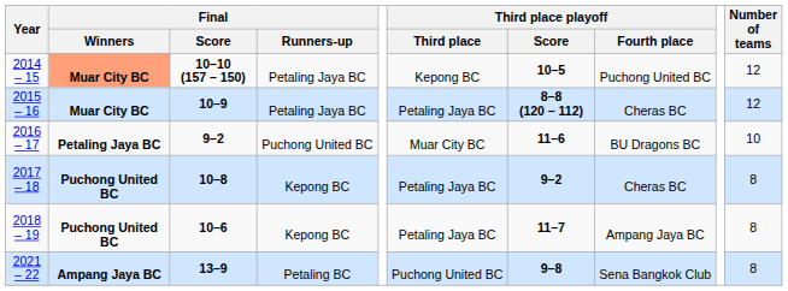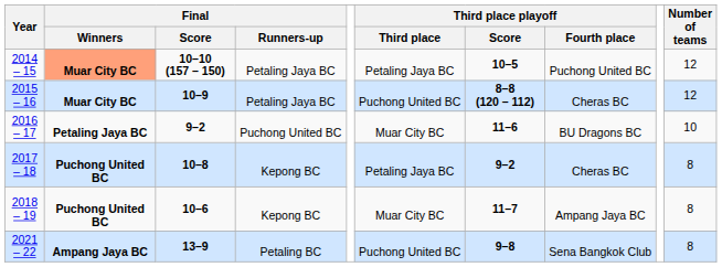 <table class="wikitable" style="font-size: 90%; text-align: center; width: 100%;">
 <tr>
 <th rowspan="2" width="5%">Year</th>
 <th colspan="3">Final</th>
 <td rowspan="8" width="1%" style="background-color:#ffffff;"></td>
 <th colspan="3">Third place playoff</th>
 <td rowspan="8" width="1%" style="background-color:#ffffff;"></td>
 <th rowspan="2" width="4%">Number of teams</th>
 </tr>
 <tr>
 <th width="14%">Winners</th>
 <th width="10%">Score</th>
 <th width="14%">Runners-up</th>
 <th width="14%">Third place</th>
 <th width="10%">Score</th>
 <th width="14%">Fourth place</th>
 </tr>
 <tr>
 <td><a href='#'>2014 – 15</a></td>
 <td style="background: lightsalmon;"><strong><br>Muar City BC</strong></td>
 <td><strong>10–10<br>(157 – 150)</strong></td>
 <td><br>Petaling Jaya BC</td>
-<td><br>Kepong BC</td>
+<td><br>Petaling Jaya BC</td>
 <td><strong>10–5</strong></td>
 <td><br>Puchong United BC</td>
 <td>12</td>
 </tr>
 <tr style="background:#D0E6FF;">
 <td><a href='#'>2015 – 16</a></td>
 <td><strong><br>Muar City BC</strong></td>
 <td><strong>10–9</strong></td>
 <td><br>Petaling Jaya BC</td>
-<td><br>Petaling Jaya BC</td>
+<td><br>Puchong United BC</td>
 <td><strong>8–8<br>(120 – 112)</strong></td>
 <td><br>Cheras BC</td>
 <td>12</td>
 </tr>
 <tr>
 <td><a href='#'>2016 – 17</a></td>
 <td><strong><br>Petaling Jaya BC</strong></td>
 <td><strong>9–2</strong></td>
 <td><br>Puchong United BC</td>
 <td><br>Muar City BC</td>
 <td><strong>11–6</strong></td>
 <td><br>BU Dragons BC</td>
 <td>10</td>
 </tr>
 <tr style="background:#D0E6FF;">
 <td rowspan=1><a href='#'>2017 – 18</a></td>
 <td><strong><br>Puchong United BC</strong></td>
 <td><strong>10–8</strong></td>
 <td><br>Kepong BC</td>
 <td><br>Petaling Jaya BC</td>
 <td><strong>9–2</strong></td>
 <td><br>Cheras BC</td>
 <td>8</td>
 </tr>
 <tr>
 <td><a href='#'>2018 – 19</a></td>
 <td><strong><br>Puchong United BC</strong></td>
 <td><strong>10–6</strong></td>
 <td><br>Kepong BC</td>
-<td><br>Petaling Jaya BC</td>
+<td><br>Muar City BC</td>
 <td><strong>11–7</strong></td>
 <td><br>Ampang Jaya BC</td>
 <td>8</td>
 </tr>
 <tr style="background:#D0E6FF;">
 <td><a href='#'>2021 – 22</a></td>
 <td><strong></strong><br><strong>Ampang Jaya BC</strong></td>
 <td><strong>13–9</strong></td>
 <td><strong></strong><br>Petaling BC</td>
 <td><strong></strong><br>Puchong United BC</td>
 <td><strong>9–8</strong></td>
 <td><strong></strong><br>Sena Bangkok Club</td>
 <td>8</td>
 </tr>
 </table>
